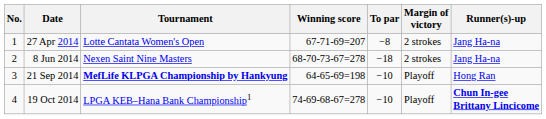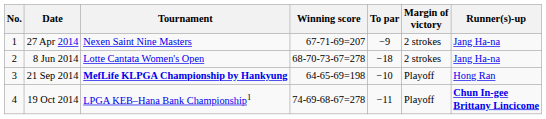 <table class="wikitable" style="font-size:95%;">
 <tr>
 <th>No.</th>
 <th>Date</th>
 <th>Tournament</th>
 <th>Winning score</th>
 <th>To par</th>
 <th>Margin of<br>victory</th>
 <th>Runner(s)-up</th>
 </tr>
 <tr>
 <td align=center>1</td>
 <td align=right>27 Apr <a href='#'>2014</a></td>
-<td><a href='#'>Lotte Cantata Women's Open</a></td>
+<td><a href='#'>Nexen Saint Nine Masters</a></td>
 <td align=right>67-71-69=207</td>
-<td align=center>−8</td>
+<td align=center>−9</td>
 <td>2 strokes</td>
 <td> <a href='#'>Jang Ha-na</a></td>
 </tr>
 <tr>
 <td align=center>2</td>
 <td align=right>8 Jun 2014</td>
-<td><a href='#'>Nexen Saint Nine Masters</a></td>
+<td><a href='#'>Lotte Cantata Women's Open</a></td>
 <td align=right>68-70-73-67=278</td>
 <td align=center>−18</td>
 <td>2 strokes</td>
 <td> <a href='#'>Jang Ha-na</a></td>
 </tr>
 <tr>
 <td align=center>3</td>
 <td align=right>21 Sep 2014</td>
 <td><strong><a href='#'>MefLife KLPGA Championship by Hankyung</a></strong></td>
 <td align=right>64-65-69=198</td>
 <td align=center>−10</td>
 <td>Playoff</td>
 <td> <a href='#'>Hong Ran</a></td>
 </tr>
 <tr>
 <td align=center>4</td>
 <td align=right>19 Oct 2014</td>
 <td><a href='#'>LPGA KEB–Hana Bank Championship</a><sup>1</sup></td>
 <td align=right>74-69-68-67=278</td>
-<td align=center>−10</td>
+<td align=center>−11</td>
 <td>Playoff</td>
 <td><strong> <a href='#'>Chun In-gee</a><br> <a href='#'>Brittany Lincicome</a></strong></td>
 </tr>
 </table>
